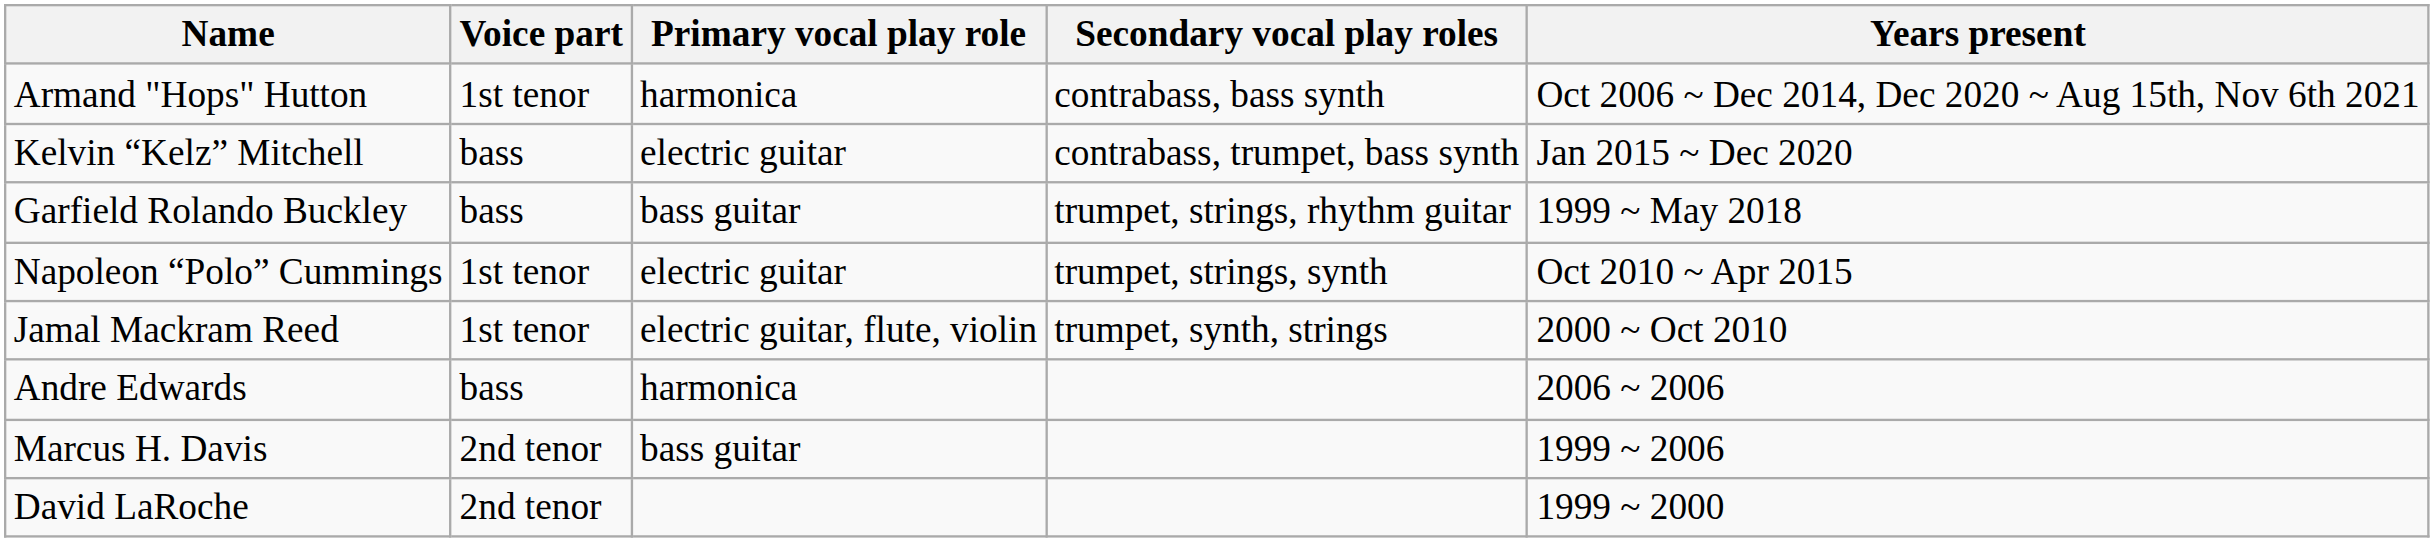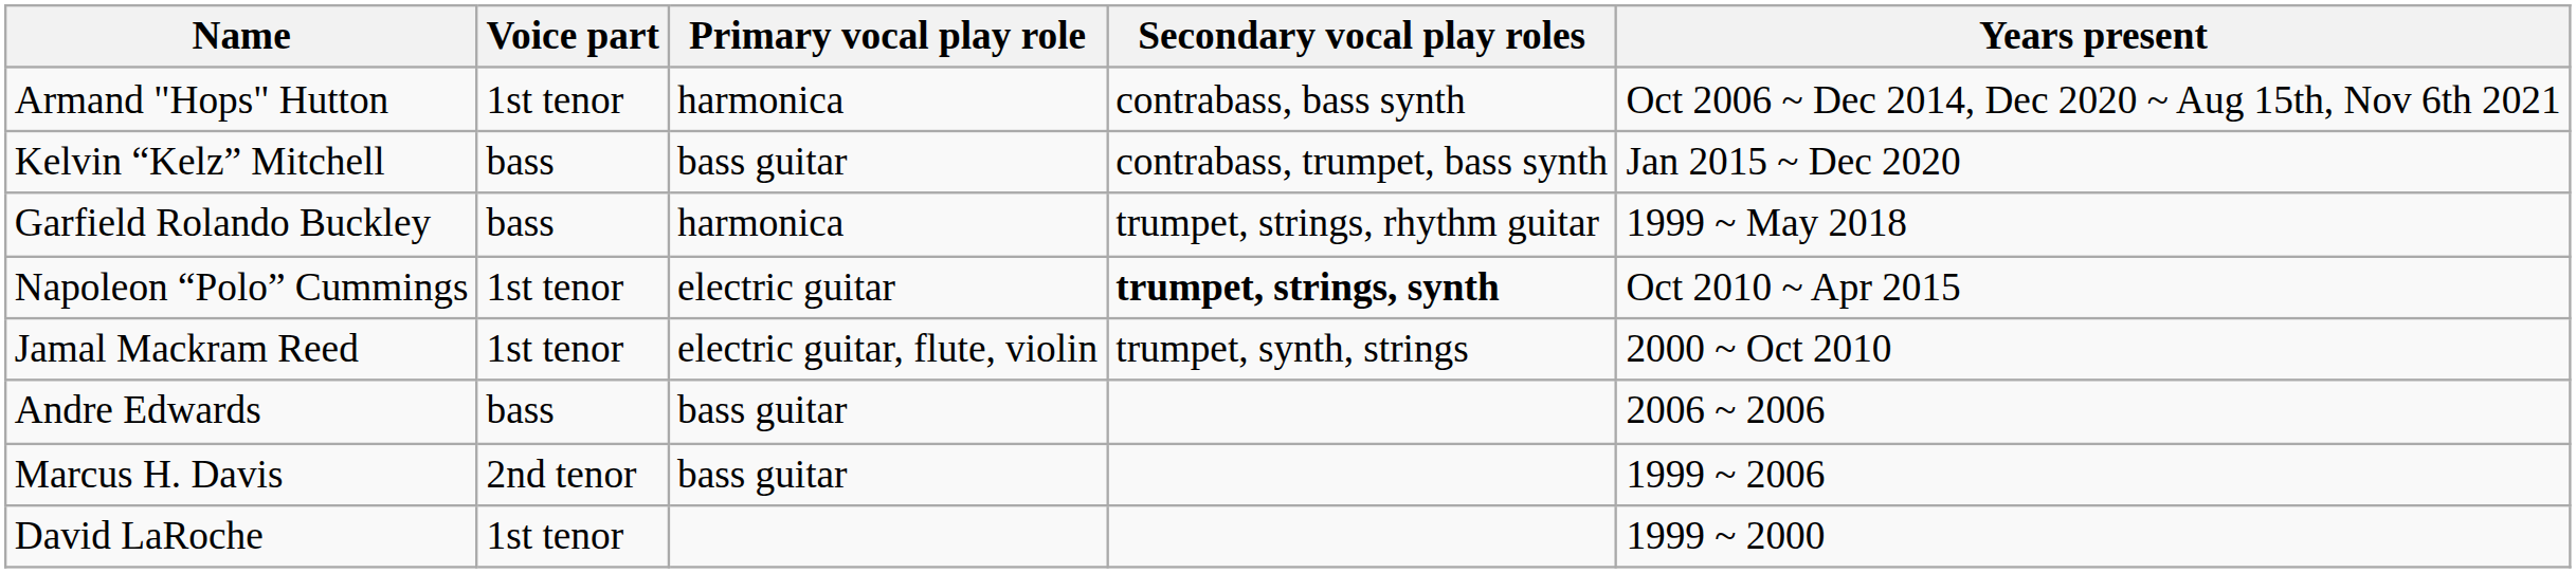 <table class="wikitable">
 <tr>
 <th>Name</th>
 <th>Voice part</th>
 <th>Primary vocal play role</th>
 <th>Secondary vocal play roles</th>
 <th>Years present</th>
 </tr>
 <tr>
 <td>Armand "Hops" Hutton</td>
 <td>1st tenor</td>
 <td>harmonica</td>
 <td>contrabass, bass synth</td>
 <td>Oct 2006 ~ Dec 2014, Dec 2020 ~ Aug 15th, Nov 6th 2021</td>
 </tr>
 <tr>
 <td>Kelvin “Kelz” Mitchell</td>
 <td>bass</td>
-<td>electric guitar</td>
+<td>bass guitar</td>
 <td>contrabass, trumpet, bass synth</td>
 <td>Jan 2015 ~ Dec 2020</td>
 </tr>
 <tr>
 <td>Garfield Rolando Buckley</td>
 <td>bass</td>
-<td>bass guitar</td>
+<td>harmonica</td>
 <td>trumpet, strings, rhythm guitar</td>
 <td>1999 ~ May 2018</td>
 </tr>
 <tr>
 <td>Napoleon “Polo” Cummings</td>
 <td>1st tenor</td>
 <td>electric guitar</td>
-<td>trumpet, strings, synth</td>
+<td><strong>trumpet, strings, synth</strong></td>
 <td>Oct 2010 ~ Apr 2015</td>
 </tr>
 <tr>
 <td>Jamal Mackram Reed</td>
 <td>1st tenor</td>
 <td>electric guitar, flute, violin</td>
 <td>trumpet, synth, strings</td>
 <td>2000 ~ Oct 2010</td>
 </tr>
 <tr>
 <td>Andre Edwards</td>
 <td>bass</td>
-<td>harmonica</td>
+<td>bass guitar</td>
 <td></td>
 <td>2006 ~ 2006</td>
 </tr>
 <tr>
 <td>Marcus H. Davis</td>
 <td>2nd tenor</td>
 <td>bass guitar</td>
 <td></td>
 <td>1999 ~ 2006</td>
 </tr>
 <tr>
 <td>David LaRoche</td>
-<td>2nd tenor</td>
+<td>1st tenor</td>
 <td></td>
 <td></td>
 <td>1999 ~ 2000</td>
 </tr>
 </table>
